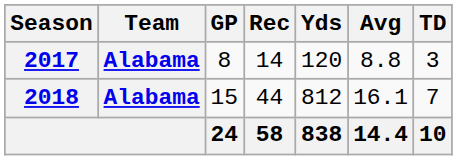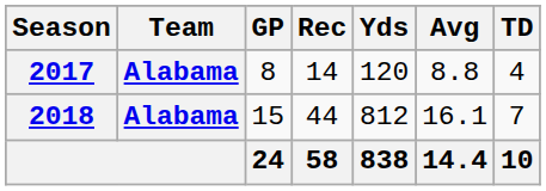 <table class="wikitable"  style="text-align:center;">
 <tr>
 <th>Season</th>
 <th>Team</th>
 <th>GP</th>
 <th>Rec</th>
 <th>Yds</th>
 <th>Avg</th>
 <th>TD</th>
 </tr>
 <tr>
 <th><a href='#'>2017</a></th>
 <th><a href='#'>Alabama</a></th>
 <td>8</td>
 <td>14</td>
 <td>120</td>
 <td>8.8</td>
-<td>3</td>
+<td>4</td>
 </tr>
 <tr>
 <th><a href='#'>2018</a></th>
 <th><a href='#'>Alabama</a></th>
 <td>15</td>
 <td>44</td>
 <td>812</td>
 <td>16.1</td>
 <td>7</td>
 </tr>
 <tr>
 <th colspan="2"></th>
 <th>24</th>
 <th>58</th>
 <th>838</th>
 <th>14.4</th>
 <th>10</th>
 </tr>
 </table>
